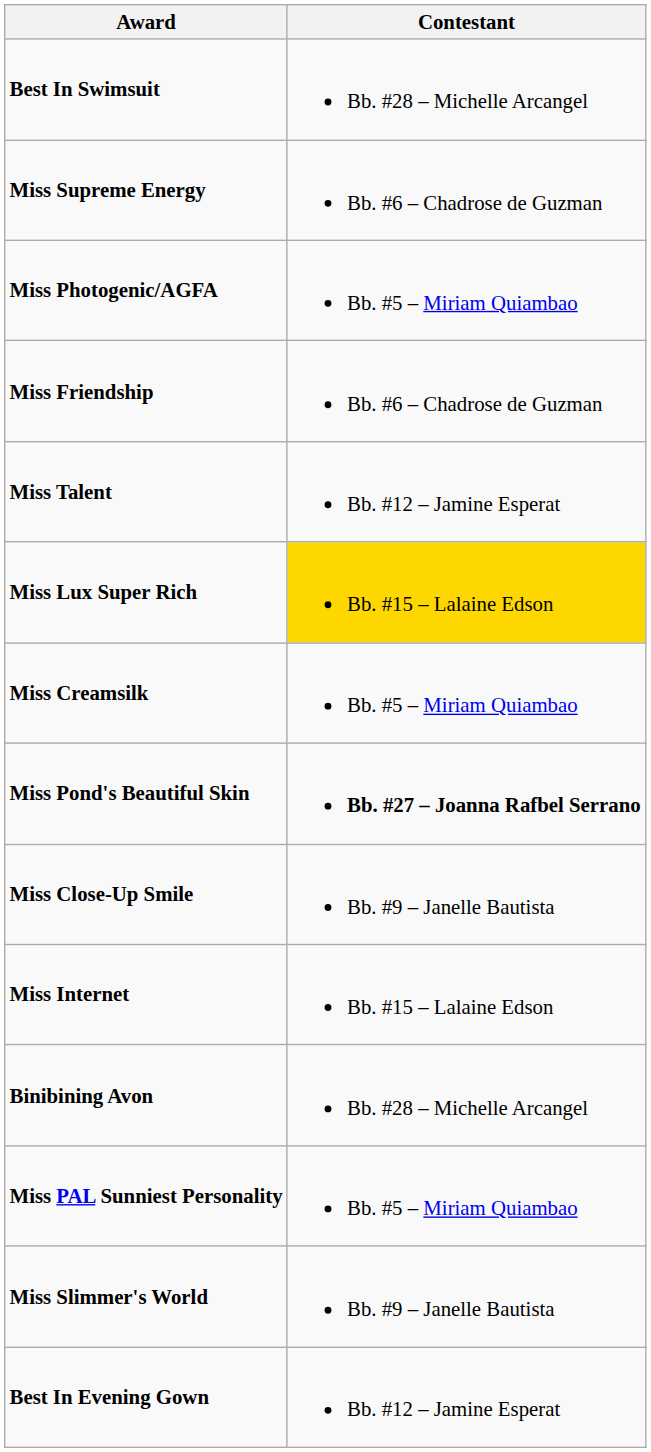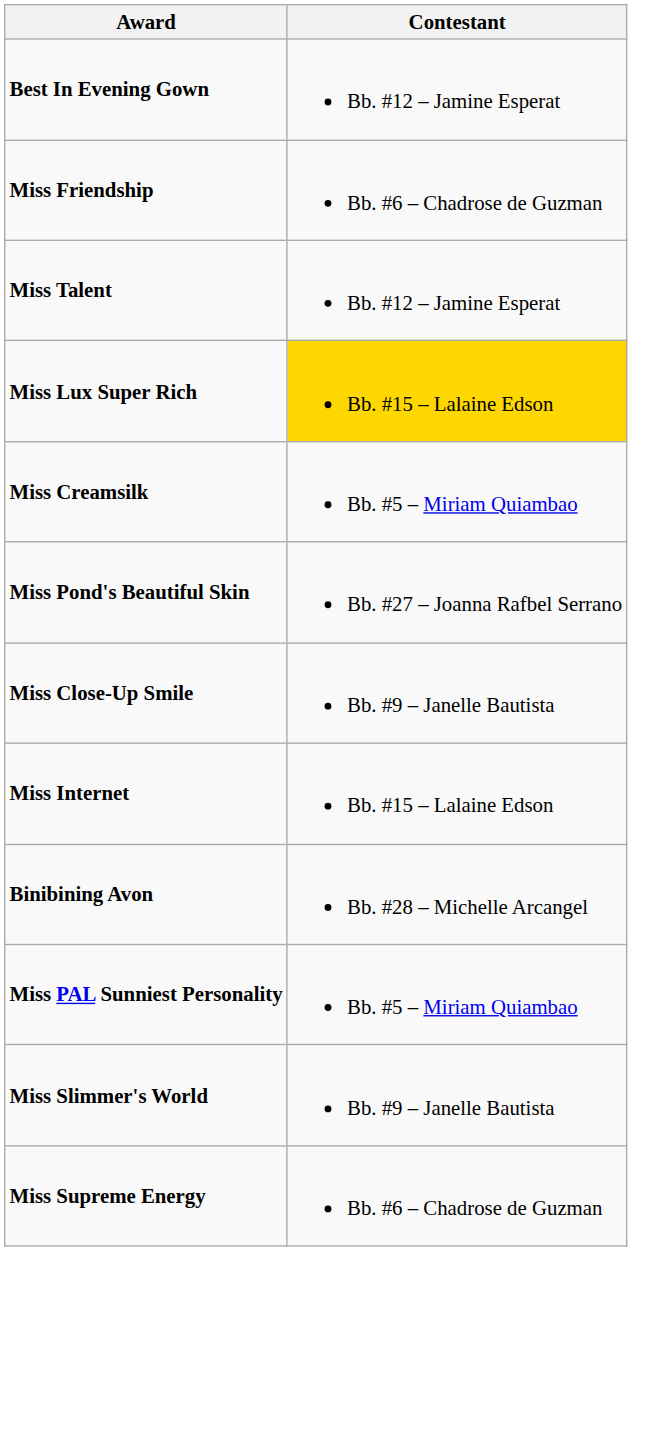 <table class="wikitable sortable" style="font-size: 95%;">
 <tr>
 <th>Award</th>
 <th>Contestant</th>
 </tr>
 <tr>
-<td><strong>Best In Swimsuit</strong></td>
-<td><br><ul><li>Bb. #28 – Michelle Arcangel</li></ul></td>
-</tr>
-<tr>
-<td><strong>Miss Supreme Energy</strong></td>
-<td><br><ul><li>Bb. #6 – Chadrose de Guzman</li></ul></td>
-</tr>
-<tr>
-<td><strong>Miss Photogenic/AGFA</strong></td>
-<td><br><ul><li>Bb. #5 – <a href='#'>Miriam Quiambao</a></li></ul></td>
+<td><strong>Best In Evening Gown</strong></td>
+<td><br><ul><li>Bb. #12 – Jamine Esperat</li></ul></td>
 </tr>
 <tr>
 <td><strong>Miss Friendship</strong></td>
 <td><br><ul><li>Bb. #6 – Chadrose de Guzman</li></ul></td>
 </tr>
 <tr>
 <td><strong>Miss Talent</strong></td>
 <td><br><ul><li>Bb. #12 – Jamine Esperat</li></ul></td>
 </tr>
 <tr>
 <td><strong>Miss Lux Super Rich</strong></td>
 <td style="background: gold;"><br><ul><li>Bb. #15 – Lalaine Edson</li></ul></td>
 </tr>
 <tr>
 <td><strong>Miss Creamsilk</strong></td>
 <td><br><ul><li>Bb. #5 – <a href='#'>Miriam Quiambao</a></li></ul></td>
 </tr>
 <tr>
 <td><strong>Miss Pond's Beautiful Skin</strong></td>
-<td><strong><br><ul><li>Bb. #27 – Joanna Rafbel Serrano</li></ul></strong></td>
+<td><br><ul><li>Bb. #27 – Joanna Rafbel Serrano</li></ul></td>
 </tr>
 <tr>
 <td><strong>Miss Close-Up Smile</strong></td>
 <td><br><ul><li>Bb. #9 – Janelle Bautista</li></ul></td>
 </tr>
 <tr>
 <td><strong>Miss Internet</strong></td>
 <td><br><ul><li>Bb. #15 – Lalaine Edson</li></ul></td>
 </tr>
 <tr>
 <td><strong>Binibining Avon</strong></td>
 <td><br><ul><li>Bb. #28 – Michelle Arcangel</li></ul></td>
 </tr>
 <tr>
 <td><strong>Miss <a href='#'>PAL</a> Sunniest Personality</strong></td>
 <td><br><ul><li>Bb. #5 – <a href='#'>Miriam Quiambao</a></li></ul></td>
 </tr>
 <tr>
 <td><strong>Miss Slimmer's World</strong></td>
 <td><br><ul><li>Bb. #9 – Janelle Bautista</li></ul></td>
 </tr>
 <tr>
-<td><strong>Best In Evening Gown</strong></td>
-<td><br><ul><li>Bb. #12 – Jamine Esperat</li></ul></td>
+<td><strong>Miss Supreme Energy</strong></td>
+<td><br><ul><li>Bb. #6 – Chadrose de Guzman</li></ul></td>
 </tr>
 </table>
